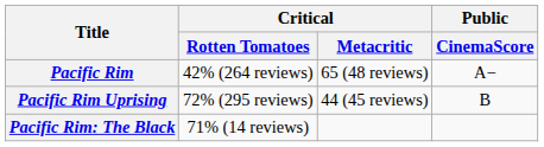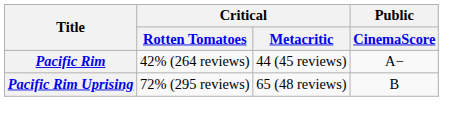 <table class="wikitable plainrowheaders sortable" style="text-align: center;">
 <tr>
 <th scope="col" rowspan="2">Title</th>
 <th scope="col" colspan="2">Critical</th>
 <th scope="col">Public</th>
 </tr>
 <tr>
 <th scope="col"><a href='#'>Rotten Tomatoes</a></th>
 <th scope="col"><a href='#'>Metacritic</a></th>
 <th scope="col"><a href='#'>CinemaScore</a></th>
 </tr>
 <tr>
 <th scope="row"><em><a href='#'>Pacific Rim</a></em></th>
 <td>42% (264 reviews)</td>
-<td>65 (48 reviews)</td>
+<td>44 (45 reviews)</td>
 <td>A−</td>
 </tr>
 <tr>
 <th scope="row"><em><a href='#'>Pacific Rim Uprising</a></em></th>
 <td>72% (295 reviews)</td>
-<td>44 (45 reviews)</td>
+<td>65 (48 reviews)</td>
 <td>B</td>
 </tr>
-<tr>
-<th scope="row"><em><a href='#'>Pacific Rim: The Black</a></em></th>
-<td>71% (14 reviews)</td>
-<td></td>
-<td></td>
-</tr>
 </table>
